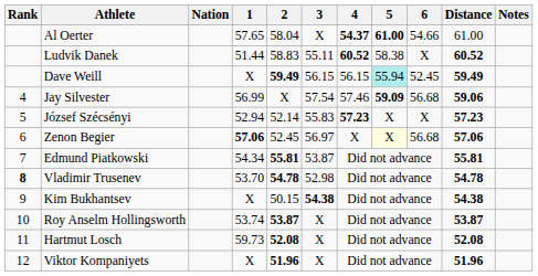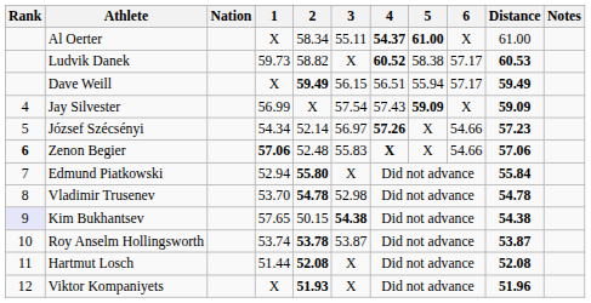 <table class="wikitable sortable" style="text-align:center">
 <tr>
 <th>Rank</th>
 <th>Athlete</th>
 <th>Nation</th>
 <th>1</th>
 <th>2</th>
 <th>3</th>
 <th>4</th>
 <th>5</th>
 <th>6</th>
 <th>Distance</th>
 <th>Notes</th>
 </tr>
 <tr>
 <td></td>
 <td align=left>Al Oerter</td>
 <td align=left></td>
-<td>57.65</td>
-<td>58.04</td>
 <td data-sort-value=1.00>X</td>
+<td>58.34</td>
+<td>55.11</td>
 <td><strong>54.37</strong></td>
 <td><strong>61.00</strong> </td>
-<td>54.66</td>
+<td data-sort-value=1.00>X</td>
 <td>61.00</td>
 <td></td>
 </tr>
 <tr>
 <td></td>
 <td align=left>Ludvik Danek</td>
 <td align=left></td>
-<td>51.44</td>
-<td>58.83</td>
-<td>55.11</td>
+<td>59.73</td>
+<td>58.82</td>
+<td data-sort-value=1.00>X</td>
 <td><strong>60.52</strong></td>
 <td>58.38</td>
-<td data-sort-value=1.00>X</td>
-<td><strong>60.52</strong></td>
+<td>57.17</td>
+<td><strong>60.53</strong></td>
 <td></td>
 </tr>
 <tr>
 <td></td>
 <td align=left>Dave Weill</td>
 <td align=left></td>
 <td data-sort-value=1.00>X</td>
 <td><strong>59.49</strong></td>
 <td>56.15</td>
-<td>56.15</td>
-<td style="background: paleturquoise;">55.94</td>
-<td>52.45</td>
+<td>56.51</td>
+<td>55.94</td>
+<td>57.17</td>
 <td><strong>59.49</strong></td>
 <td></td>
 </tr>
 <tr>
 <td>4</td>
 <td align=left>Jay Silvester</td>
 <td align=left></td>
 <td>56.99</td>
 <td data-sort-value=1.00>X</td>
 <td>57.54</td>
-<td>57.46</td>
+<td>57.43</td>
 <td><strong>59.09</strong></td>
-<td>56.68</td>
-<td><strong>59.06</strong></td>
+<td data-sort-value=1.00>X</td>
+<td><strong>59.09</strong></td>
 <td></td>
 </tr>
 <tr>
 <td>5</td>
 <td align=left>József Szécsényi</td>
 <td align=left></td>
-<td>52.94</td>
+<td>54.34</td>
 <td>52.14</td>
-<td>55.83</td>
-<td><strong>57.23</strong></td>
+<td>56.97</td>
+<td><strong>57.26</strong></td>
 <td data-sort-value=1.00>X</td>
-<td data-sort-value=1.00>X</td>
+<td>54.66</td>
 <td><strong>57.23</strong></td>
 <td></td>
 </tr>
 <tr>
-<td>6</td>
+<td><strong>6</strong></td>
 <td align=left>Zenon Begier</td>
 <td align=left></td>
 <td><strong>57.06</strong></td>
-<td>52.45</td>
-<td>56.97</td>
+<td>52.48</td>
+<td>55.83</td>
+<td data-sort-value=1.00><strong>X</strong></td>
 <td data-sort-value=1.00>X</td>
-<td data-sort-value=1.00 style="background: lightyellow;">X</td>
-<td>56.68</td>
+<td>54.66</td>
 <td><strong>57.06</strong></td>
 <td></td>
 </tr>
 <tr>
 <td>7</td>
 <td align=left>Edmund Piatkowski</td>
 <td align=left></td>
-<td>54.34</td>
-<td><strong>55.81</strong></td>
-<td>53.87</td>
+<td>52.94</td>
+<td><strong>55.80</strong></td>
+<td data-sort-value=1.00>X</td>
 <td colspan=3 data-sort-value=0.00>Did not advance</td>
-<td><strong>55.81</strong></td>
+<td><strong>55.84</strong></td>
 <td></td>
 </tr>
 <tr>
-<td><strong>8</strong></td>
+<td>8</td>
 <td align=left>Vladimir Trusenev</td>
 <td align=left></td>
 <td>53.70</td>
 <td><strong>54.78</strong></td>
 <td>52.98</td>
 <td colspan=3 data-sort-value=0.00>Did not advance</td>
 <td><strong>54.78</strong></td>
 <td></td>
 </tr>
 <tr>
-<td>9</td>
+<td style="background: lavender;">9</td>
 <td align=left>Kim Bukhantsev</td>
 <td align=left></td>
-<td data-sort-value=1.00>X</td>
+<td>57.65</td>
 <td>50.15</td>
 <td><strong>54.38</strong></td>
 <td colspan=3 data-sort-value=0.00>Did not advance</td>
 <td><strong>54.38</strong></td>
 <td></td>
 </tr>
 <tr>
 <td>10</td>
 <td align=left>Roy Anselm Hollingsworth</td>
 <td align=left></td>
 <td>53.74</td>
-<td><strong>53.87</strong></td>
-<td data-sort-value=1.00>X</td>
+<td><strong>53.78</strong></td>
+<td>53.87</td>
 <td colspan=3 data-sort-value=0.00>Did not advance</td>
 <td><strong>53.87</strong></td>
 <td></td>
 </tr>
 <tr>
 <td>11</td>
 <td align=left>Hartmut Losch</td>
 <td align=left></td>
-<td>59.73</td>
+<td>51.44</td>
 <td><strong>52.08</strong></td>
 <td data-sort-value=1.00>X</td>
 <td colspan=3 data-sort-value=0.00>Did not advance</td>
 <td><strong>52.08</strong></td>
 <td></td>
 </tr>
 <tr>
 <td>12</td>
 <td align=left>Viktor Kompaniyets</td>
 <td align=left></td>
 <td data-sort-value=1.00>X</td>
-<td><strong>51.96</strong></td>
+<td><strong>51.93</strong></td>
 <td data-sort-value=1.00>X</td>
 <td colspan=3 data-sort-value=0.00>Did not advance</td>
 <td><strong>51.96</strong></td>
 <td></td>
 </tr>
 </table>
